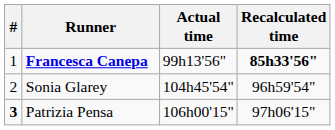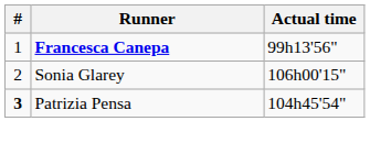 <table class="wikitable" style="font-size:95%;width:320px;">
 <tr>
 <th width=6%>#</th>
 <th width=54%>Runner</th>
 <th width=20%>Actual time</th>
-<th width=20%>Recalculated time</th>
 </tr>
 <tr>
 <td align=center>1</td>
 <td> <strong><a href='#'>Francesca Canepa</a></strong></td>
 <td>99h13'56"</td>
-<td align=center><strong>85h33'56"</strong></td>
 </tr>
 <tr>
 <td align=center>2</td>
 <td> Sonia Glarey</td>
-<td>104h45'54"</td>
-<td align=center>96h59'54"</td>
+<td>106h00'15"</td>
 </tr>
 <tr>
 <td align=center><strong>3</strong></td>
 <td> Patrizia Pensa</td>
-<td>106h00'15"</td>
-<td align=center>97h06'15"</td>
+<td>104h45'54"</td>
 </tr>
 </table>
